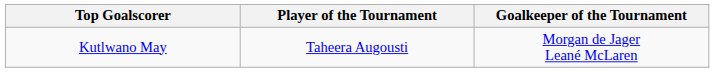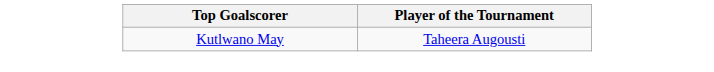 <table class=wikitable style="margin:auto; text-align:center">
 <tr>
 <th style="width: 250px;">Top Goalscorer</th>
 <th style="width: 250px;">Player of the Tournament</th>
-<th style="width: 250px;">Goalkeeper of the Tournament</th>
 </tr>
 <tr>
 <td> <a href='#'>Kutlwano May</a></td>
 <td> <a href='#'>Taheera Augousti</a></td>
-<td> <a href='#'>Morgan de Jager</a><br> <a href='#'>Leané McLaren</a></td>
 </tr>
 </table>
